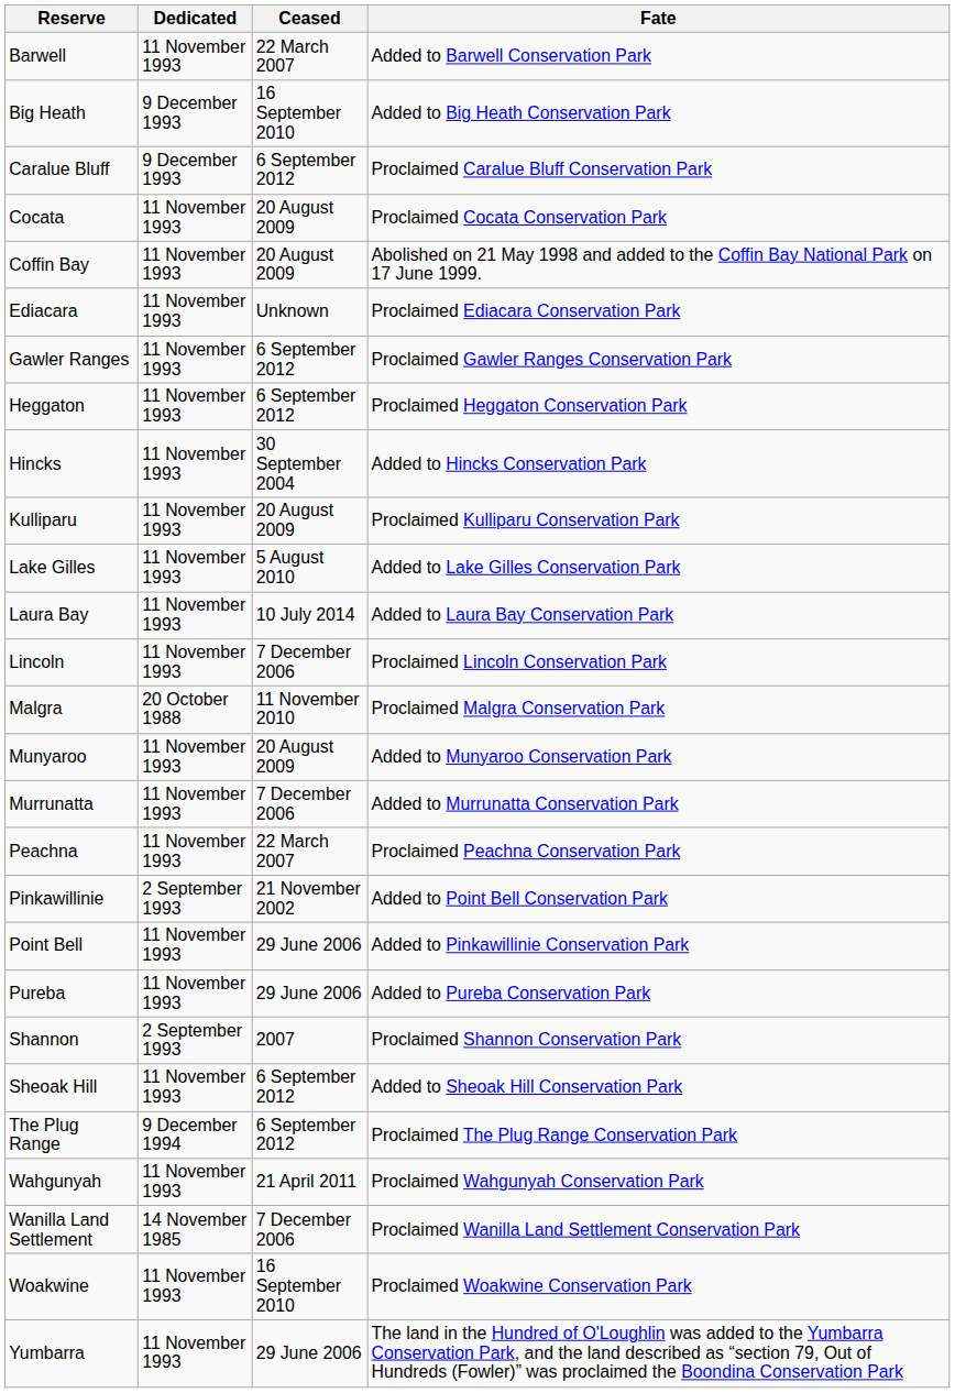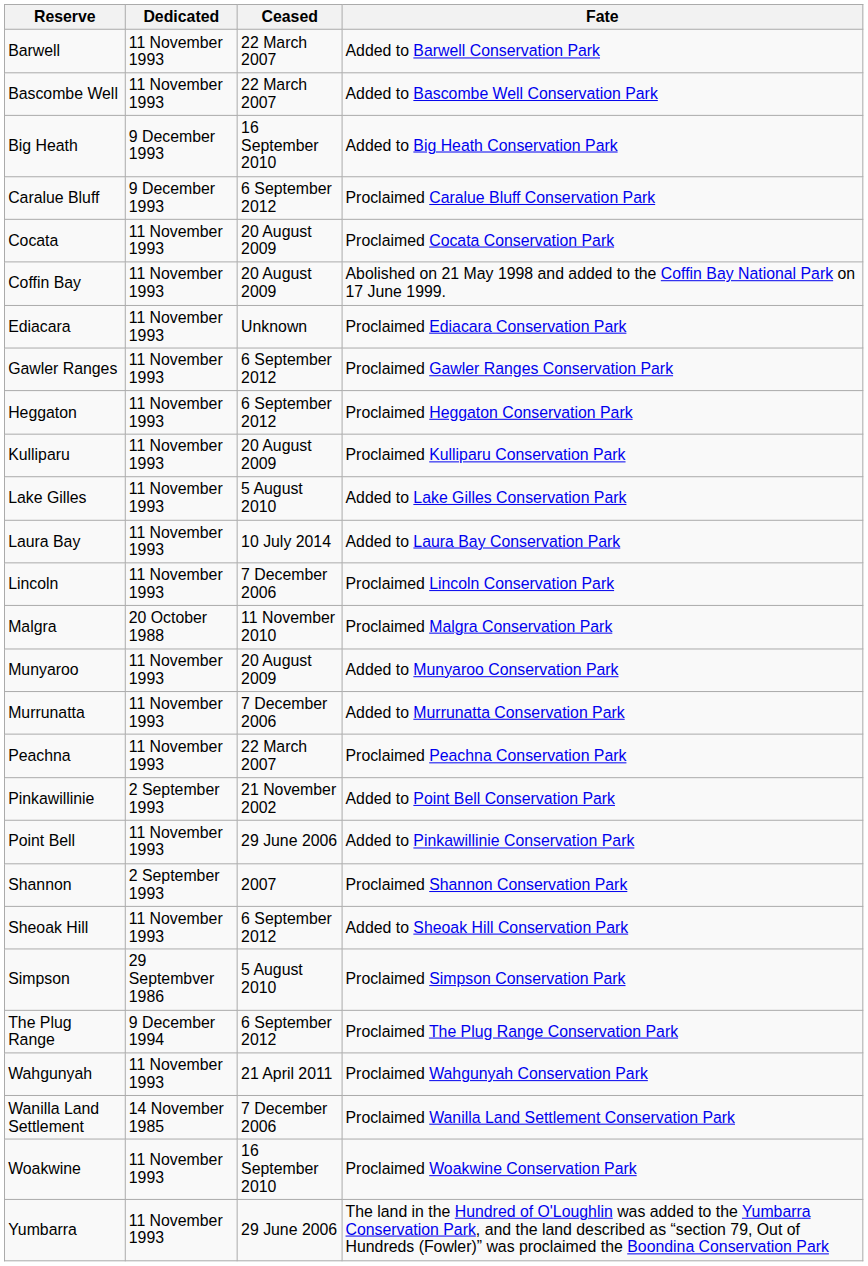 <table class="wikitable">
 <tr>
 <th>Reserve</th>
 <th>Dedicated</th>
 <th>Ceased</th>
 <th>Fate</th>
 </tr>
 <tr>
 <td>Barwell</td>
 <td>11 November 1993</td>
 <td>22 March 2007</td>
 <td>Added to <a href='#'>Barwell Conservation Park</a></td>
+</tr>
+<tr>
+<td>Bascombe Well</td>
+<td>11 November 1993</td>
+<td>22 March 2007</td>
+<td>Added to <a href='#'>Bascombe Well Conservation Park</a></td>
 </tr>
 <tr>
 <td>Big Heath</td>
 <td>9 December 1993</td>
 <td>16 September 2010</td>
 <td>Added to <a href='#'>Big Heath Conservation Park</a></td>
 </tr>
 <tr>
 <td>Caralue Bluff</td>
 <td>9 December 1993</td>
 <td>6 September 2012</td>
 <td>Proclaimed <a href='#'>Caralue Bluff Conservation Park</a></td>
 </tr>
 <tr>
 <td>Cocata</td>
 <td>11 November 1993</td>
 <td>20 August 2009</td>
 <td>Proclaimed <a href='#'>Cocata Conservation Park</a></td>
 </tr>
 <tr>
 <td>Coffin Bay</td>
 <td>11 November 1993</td>
 <td>20 August 2009</td>
 <td>Abolished on 21 May 1998 and added to the <a href='#'>Coffin Bay National Park</a> on 17 June 1999.</td>
 </tr>
 <tr>
 <td>Ediacara</td>
 <td>11 November 1993</td>
 <td>Unknown</td>
 <td>Proclaimed <a href='#'>Ediacara Conservation Park</a></td>
 </tr>
 <tr>
 <td>Gawler Ranges</td>
 <td>11 November 1993</td>
 <td>6 September 2012</td>
 <td>Proclaimed <a href='#'>Gawler Ranges Conservation Park</a></td>
 </tr>
 <tr>
 <td>Heggaton</td>
 <td>11 November 1993</td>
 <td>6 September 2012</td>
 <td>Proclaimed <a href='#'>Heggaton Conservation Park</a></td>
-</tr>
-<tr>
-<td>Hincks</td>
-<td>11 November 1993</td>
-<td>30 September 2004</td>
-<td>Added to <a href='#'>Hincks Conservation Park</a></td>
 </tr>
 <tr>
 <td>Kulliparu</td>
 <td>11 November 1993</td>
 <td>20 August 2009</td>
 <td>Proclaimed <a href='#'>Kulliparu Conservation Park</a></td>
 </tr>
 <tr>
 <td>Lake Gilles</td>
 <td>11 November 1993</td>
 <td>5 August 2010</td>
 <td>Added to <a href='#'>Lake Gilles Conservation Park</a></td>
 </tr>
 <tr>
 <td>Laura Bay</td>
 <td>11 November 1993</td>
 <td>10 July 2014</td>
 <td>Added to <a href='#'>Laura Bay Conservation Park</a></td>
 </tr>
 <tr>
 <td>Lincoln</td>
 <td>11 November 1993</td>
 <td>7 December 2006</td>
 <td>Proclaimed <a href='#'>Lincoln Conservation Park</a></td>
 </tr>
 <tr>
 <td>Malgra</td>
 <td>20 October 1988</td>
 <td>11 November 2010</td>
 <td>Proclaimed <a href='#'>Malgra Conservation Park</a></td>
 </tr>
 <tr>
 <td>Munyaroo</td>
 <td>11 November 1993</td>
 <td>20 August 2009</td>
 <td>Added to <a href='#'>Munyaroo Conservation Park</a></td>
 </tr>
 <tr>
 <td>Murrunatta</td>
 <td>11 November 1993</td>
 <td>7 December 2006</td>
 <td>Added to <a href='#'>Murrunatta Conservation Park</a></td>
 </tr>
 <tr>
 <td>Peachna</td>
 <td>11 November 1993</td>
 <td>22 March 2007</td>
 <td>Proclaimed <a href='#'>Peachna Conservation Park</a></td>
 </tr>
 <tr>
 <td>Pinkawillinie</td>
 <td>2 September 1993</td>
 <td>21 November 2002</td>
 <td>Added to <a href='#'>Point Bell Conservation Park</a></td>
 </tr>
 <tr>
 <td>Point Bell</td>
 <td>11 November 1993</td>
 <td>29 June 2006</td>
 <td>Added to <a href='#'>Pinkawillinie Conservation Park</a></td>
 </tr>
 <tr>
-<td>Pureba</td>
-<td>11 November 1993</td>
-<td>29 June 2006</td>
-<td>Added to <a href='#'>Pureba Conservation Park</a></td>
-</tr>
-<tr>
 <td>Shannon</td>
 <td>2 September 1993</td>
 <td>2007</td>
 <td>Proclaimed <a href='#'>Shannon Conservation Park</a></td>
 </tr>
 <tr>
 <td>Sheoak Hill</td>
 <td>11 November 1993</td>
 <td>6 September 2012</td>
 <td>Added to <a href='#'>Sheoak Hill Conservation Park</a></td>
+</tr>
+<tr>
+<td>Simpson</td>
+<td>29 Septembver 1986</td>
+<td>5 August 2010</td>
+<td>Proclaimed <a href='#'>Simpson Conservation Park</a></td>
 </tr>
 <tr>
 <td>The Plug Range</td>
 <td>9 December 1994</td>
 <td>6 September 2012</td>
 <td>Proclaimed <a href='#'>The Plug Range Conservation Park</a></td>
 </tr>
 <tr>
 <td>Wahgunyah</td>
 <td>11 November 1993</td>
 <td>21 April 2011</td>
 <td>Proclaimed <a href='#'>Wahgunyah Conservation Park</a></td>
 </tr>
 <tr>
 <td>Wanilla Land Settlement</td>
 <td>14 November 1985</td>
 <td>7 December 2006</td>
 <td>Proclaimed <a href='#'>Wanilla Land Settlement Conservation Park</a></td>
 </tr>
 <tr>
 <td>Woakwine</td>
 <td>11 November 1993</td>
 <td>16 September 2010</td>
 <td>Proclaimed <a href='#'>Woakwine Conservation Park</a></td>
 </tr>
 <tr>
 <td>Yumbarra</td>
 <td>11 November 1993</td>
 <td>29 June 2006</td>
 <td>The land in the <a href='#'>Hundred of O'Loughlin</a> was added to the <a href='#'>Yumbarra Conservation Park</a>, and the land described as “section 79, Out of Hundreds (Fowler)” was proclaimed the <a href='#'>Boondina Conservation Park</a></td>
 </tr>
 </table>
